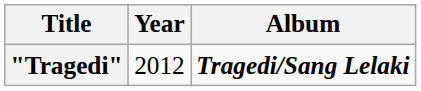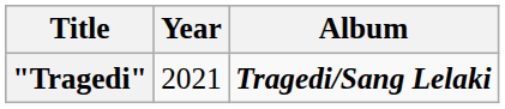 <table class="wikitable plainrowheaders" style="text-align:center;">
 <tr>
 <th scope="col">Title</th>
 <th scope="col">Year</th>
 <th scope="col">Album</th>
 </tr>
 <tr>
 <th scope="row">"Tragedi"</th>
-<td>2012</td>
+<td>2021</td>
 <td><strong><em>Tragedi/Sang Lelaki</em></strong></td>
 </tr>
 </table>
